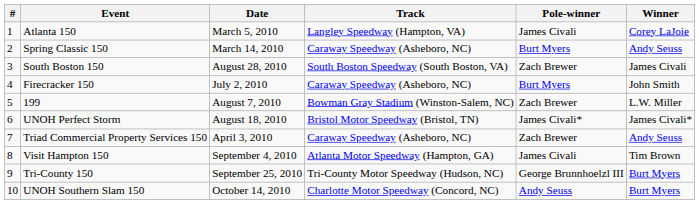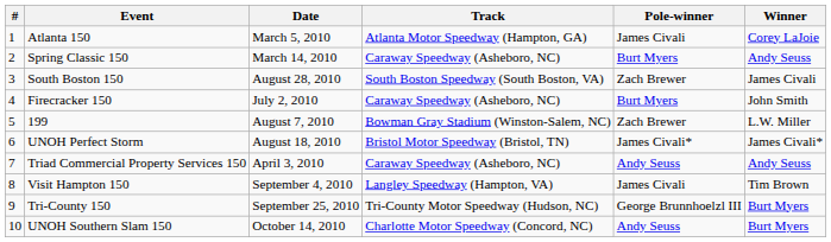 <table class="wikitable">
 <tr>
 <th>#</th>
 <th>Event</th>
 <th>Date</th>
 <th>Track</th>
 <th>Pole-winner</th>
 <th>Winner</th>
 </tr>
 <tr>
 <td>1</td>
 <td>Atlanta 150</td>
 <td>March 5, 2010</td>
-<td><a href='#'>Langley Speedway</a> (Hampton, VA)</td>
+<td><a href='#'>Atlanta Motor Speedway</a> (Hampton, GA)</td>
 <td>James Civali</td>
 <td><a href='#'>Corey LaJoie</a></td>
 </tr>
 <tr>
 <td>2</td>
 <td>Spring Classic 150</td>
 <td>March 14, 2010</td>
 <td><a href='#'>Caraway Speedway</a> (Asheboro, NC)</td>
 <td><a href='#'>Burt Myers</a></td>
 <td><a href='#'>Andy Seuss</a></td>
 </tr>
 <tr>
 <td>3</td>
 <td>South Boston 150</td>
 <td>August 28, 2010</td>
 <td><a href='#'>South Boston Speedway</a> (South Boston, VA)</td>
 <td>Zach Brewer</td>
 <td>James Civali</td>
 </tr>
 <tr>
 <td>4</td>
 <td>Firecracker 150</td>
 <td>July 2, 2010</td>
 <td><a href='#'>Caraway Speedway</a> (Asheboro, NC)</td>
 <td><a href='#'>Burt Myers</a></td>
 <td>John Smith</td>
 </tr>
 <tr>
 <td>5</td>
 <td> 199</td>
 <td>August 7, 2010</td>
 <td><a href='#'>Bowman Gray Stadium</a> (Winston-Salem, NC)</td>
 <td>Zach Brewer</td>
 <td>L.W. Miller</td>
 </tr>
 <tr>
 <td>6</td>
 <td>UNOH Perfect Storm</td>
 <td>August 18, 2010</td>
 <td><a href='#'>Bristol Motor Speedway</a> (Bristol, TN)</td>
 <td>James Civali*</td>
 <td>James Civali*</td>
 </tr>
 <tr>
 <td>7</td>
 <td>Triad Commercial Property Services 150</td>
 <td>April 3, 2010</td>
 <td><a href='#'>Caraway Speedway</a> (Asheboro, NC)</td>
-<td>Zach Brewer</td>
+<td><a href='#'>Andy Seuss</a></td>
 <td><a href='#'>Andy Seuss</a></td>
 </tr>
 <tr>
 <td>8</td>
 <td>Visit Hampton 150</td>
 <td>September 4, 2010</td>
-<td><a href='#'>Atlanta Motor Speedway</a> (Hampton, GA)</td>
+<td><a href='#'>Langley Speedway</a> (Hampton, VA)</td>
 <td>James Civali</td>
 <td>Tim Brown</td>
 </tr>
 <tr>
 <td>9</td>
 <td>Tri-County 150</td>
 <td>September 25, 2010</td>
 <td>Tri-County Motor Speedway (Hudson, NC)</td>
 <td>George Brunnhoelzl III</td>
 <td><a href='#'>Burt Myers</a></td>
 </tr>
 <tr>
 <td>10</td>
 <td>UNOH Southern Slam 150</td>
 <td>October 14, 2010</td>
 <td><a href='#'>Charlotte Motor Speedway</a> (Concord, NC)</td>
 <td><a href='#'>Andy Seuss</a></td>
 <td><a href='#'>Burt Myers</a></td>
 </tr>
 </table>
